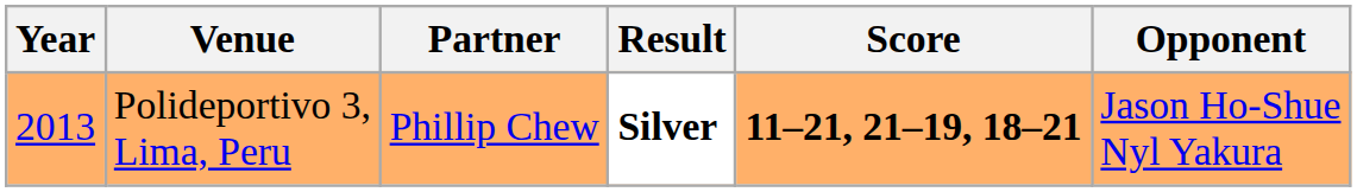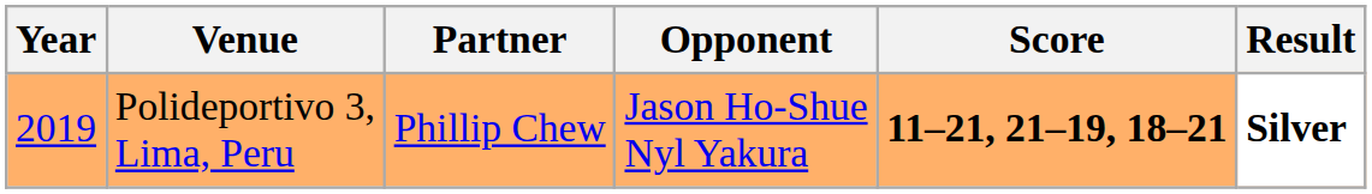 <table class="sortable wikitable" style="font-size: 90%;">
 <tr>
 <th>Year</th>
 <th>Venue</th>
 <th>Partner</th>
+<th>Opponent</th>
+<th>Score</th>
 <th>Result</th>
-<th>Score</th>
-<th>Opponent</th>
 </tr>
 <tr style="background:#FFB069">
-<td align="center"><a href='#'>2013</a></td>
+<td align="center"><a href='#'>2019</a></td>
 <td align="left">Polideportivo 3,<br><a href='#'>Lima, Peru</a></td>
 <td align="left"> <a href='#'>Phillip Chew</a></td>
+<td align="left"> <a href='#'>Jason Ho-Shue</a> <br>  <a href='#'>Nyl Yakura</a></td>
+<td align="left"><strong>11–21, 21–19, 18–21</strong></td>
 <td style="text-align:left; background:white"> <strong>Silver</strong></td>
-<td align="left"><strong>11–21, 21–19, 18–21</strong></td>
-<td align="left"> <a href='#'>Jason Ho-Shue</a> <br>  <a href='#'>Nyl Yakura</a></td>
 </tr>
 </table>
